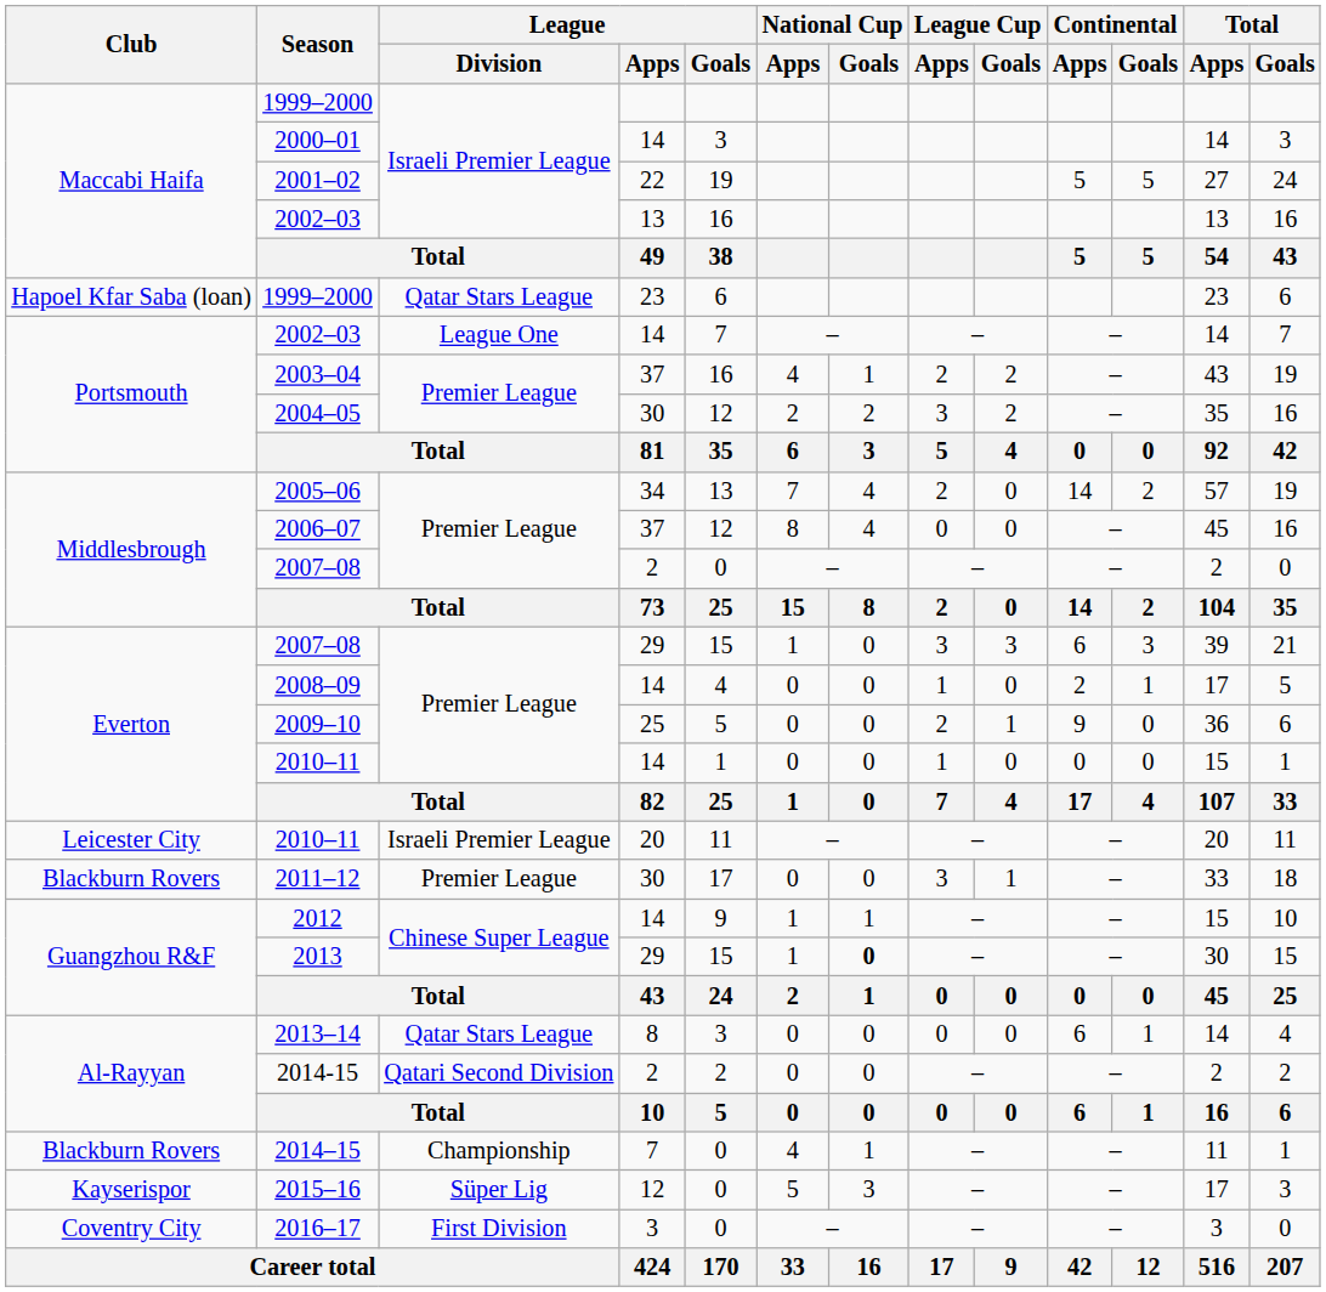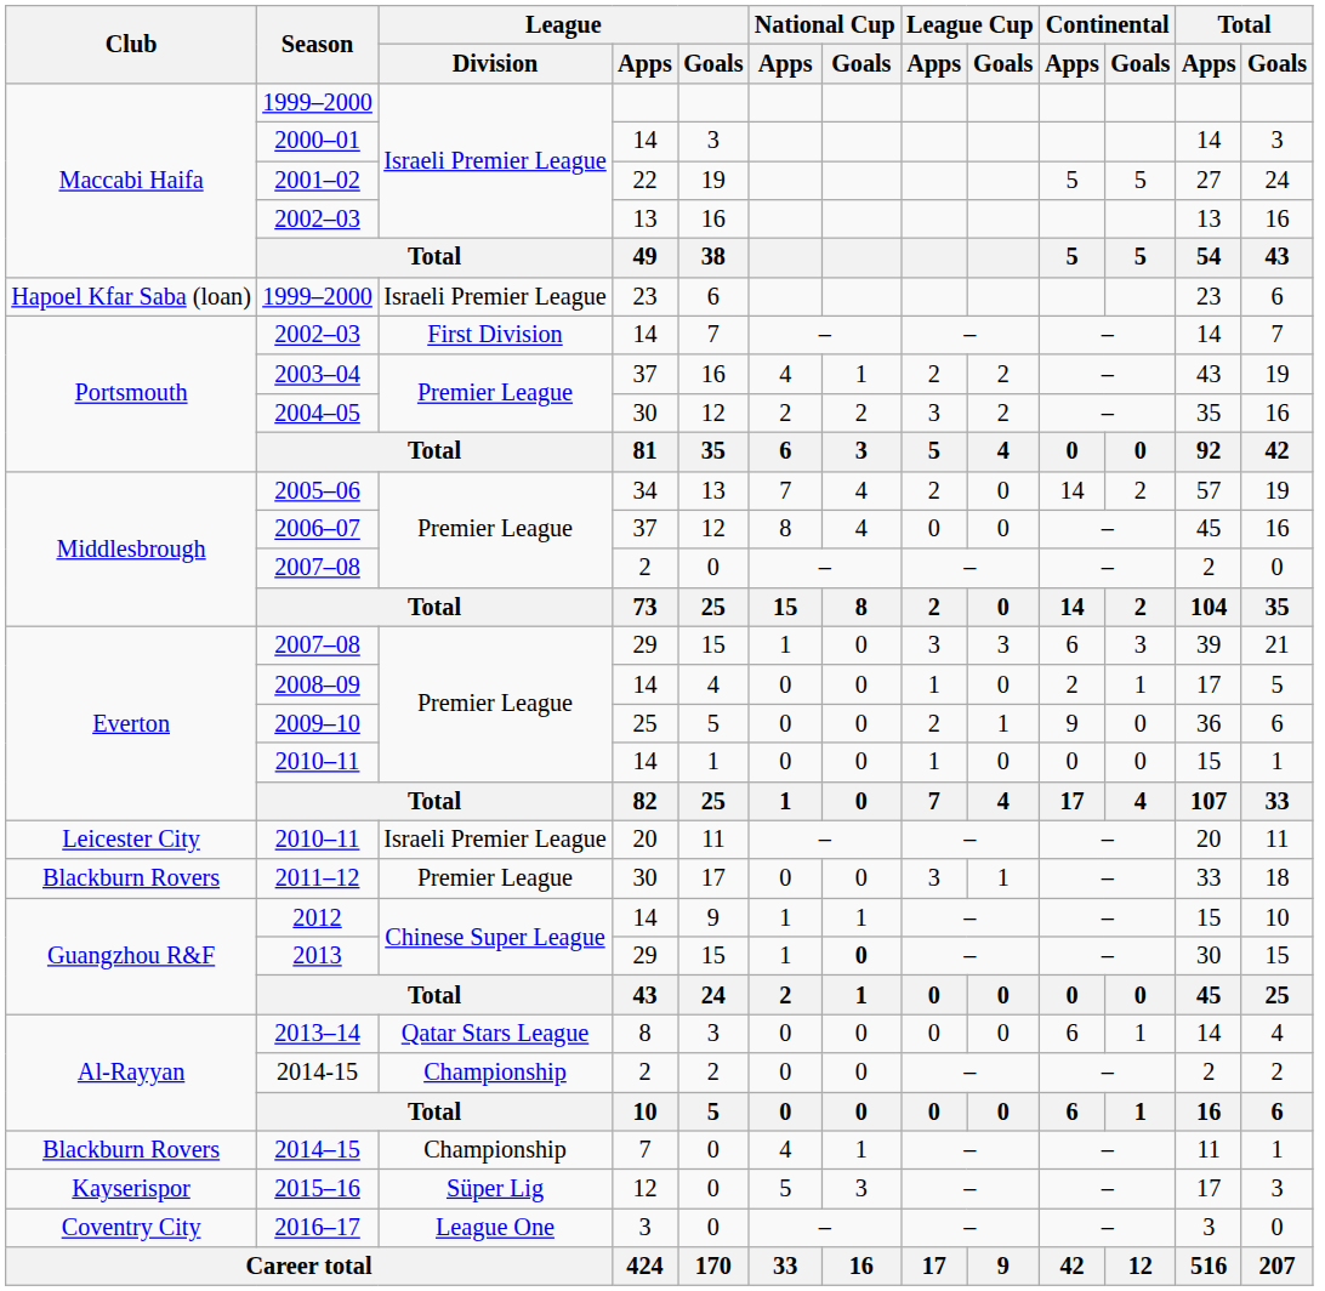 <table class="wikitable" style="text-align:center">
 <tr>
 <th rowspan="2">Club</th>
 <th rowspan="2">Season</th>
 <th colspan="3">League</th>
 <th colspan="2">National Cup</th>
 <th colspan="2">League Cup</th>
 <th colspan="2">Continental</th>
 <th colspan="2">Total</th>
 </tr>
 <tr>
 <th>Division</th>
 <th>Apps</th>
 <th>Goals</th>
 <th>Apps</th>
 <th>Goals</th>
 <th>Apps</th>
 <th>Goals</th>
 <th>Apps</th>
 <th>Goals</th>
 <th>Apps</th>
 <th>Goals</th>
 </tr>
 <tr>
 <td rowspan="5"><a href='#'>Maccabi Haifa</a></td>
 <td><a href='#'>1999–2000</a></td>
 <td rowspan="4"><a href='#'>Israeli Premier League</a></td>
 <td></td>
 <td></td>
 <td></td>
 <td></td>
 <td></td>
 <td></td>
 <td></td>
 <td></td>
 <td></td>
 <td></td>
 </tr>
 <tr>
 <td><a href='#'>2000–01</a></td>
 <td>14</td>
 <td>3</td>
 <td></td>
 <td></td>
 <td></td>
 <td></td>
 <td></td>
 <td></td>
 <td>14</td>
 <td>3</td>
 </tr>
 <tr>
 <td><a href='#'>2001–02</a></td>
 <td>22</td>
 <td>19</td>
 <td></td>
 <td></td>
 <td></td>
 <td></td>
 <td>5</td>
 <td>5</td>
 <td>27</td>
 <td>24</td>
 </tr>
 <tr>
 <td><a href='#'>2002–03</a></td>
 <td>13</td>
 <td>16</td>
 <td></td>
 <td></td>
 <td></td>
 <td></td>
 <td></td>
 <td></td>
 <td>13</td>
 <td>16</td>
 </tr>
 <tr>
 <th colspan="2">Total</th>
 <th>49</th>
 <th>38</th>
 <th></th>
 <th></th>
 <th></th>
 <th></th>
 <th>5</th>
 <th>5</th>
 <th>54</th>
 <th>43</th>
 </tr>
 <tr>
 <td><a href='#'>Hapoel Kfar Saba</a> (loan)</td>
 <td><a href='#'>1999–2000</a></td>
-<td><a href='#'>Qatar Stars League</a></td>
+<td>Israeli Premier League</td>
 <td>23</td>
 <td>6</td>
 <td></td>
 <td></td>
 <td></td>
 <td></td>
 <td></td>
 <td></td>
 <td>23</td>
 <td>6</td>
 </tr>
 <tr>
 <td rowspan="4"><a href='#'>Portsmouth</a></td>
 <td><a href='#'>2002–03</a></td>
-<td><a href='#'>League One</a></td>
+<td><a href='#'>First Division</a></td>
 <td>14</td>
 <td>7</td>
 <td colspan="2">–</td>
 <td colspan="2">–</td>
 <td colspan="2">–</td>
 <td>14</td>
 <td>7</td>
 </tr>
 <tr>
 <td><a href='#'>2003–04</a></td>
 <td rowspan="2"><a href='#'>Premier League</a></td>
 <td>37</td>
 <td>16</td>
 <td>4</td>
 <td>1</td>
 <td>2</td>
 <td>2</td>
 <td colspan="2">–</td>
 <td>43</td>
 <td>19</td>
 </tr>
 <tr>
 <td><a href='#'>2004–05</a></td>
 <td>30</td>
 <td>12</td>
 <td>2</td>
 <td>2</td>
 <td>3</td>
 <td>2</td>
 <td colspan="2">–</td>
 <td>35</td>
 <td>16</td>
 </tr>
 <tr>
 <th colspan="2">Total</th>
 <th>81</th>
 <th>35</th>
 <th>6</th>
 <th>3</th>
 <th>5</th>
 <th>4</th>
 <th>0</th>
 <th>0</th>
 <th>92</th>
 <th>42</th>
 </tr>
 <tr>
 <td rowspan="4"><a href='#'>Middlesbrough</a></td>
 <td><a href='#'>2005–06</a></td>
 <td rowspan="3">Premier League</td>
 <td>34</td>
 <td>13</td>
 <td>7</td>
 <td>4</td>
 <td>2</td>
 <td>0</td>
 <td>14</td>
 <td>2</td>
 <td>57</td>
 <td>19</td>
 </tr>
 <tr>
 <td><a href='#'>2006–07</a></td>
 <td>37</td>
 <td>12</td>
 <td>8</td>
 <td>4</td>
 <td>0</td>
 <td>0</td>
 <td colspan="2">–</td>
 <td>45</td>
 <td>16</td>
 </tr>
 <tr>
 <td><a href='#'>2007–08</a></td>
 <td>2</td>
 <td>0</td>
 <td colspan="2">–</td>
 <td colspan="2">–</td>
 <td colspan="2">–</td>
 <td>2</td>
 <td>0</td>
 </tr>
 <tr>
 <th colspan="2">Total</th>
 <th>73</th>
 <th>25</th>
 <th>15</th>
 <th>8</th>
 <th>2</th>
 <th>0</th>
 <th>14</th>
 <th>2</th>
 <th>104</th>
 <th>35</th>
 </tr>
 <tr>
 <td rowspan="5"><a href='#'>Everton</a></td>
 <td><a href='#'>2007–08</a></td>
 <td rowspan="4">Premier League</td>
 <td>29</td>
 <td>15</td>
 <td>1</td>
 <td>0</td>
 <td>3</td>
 <td>3</td>
 <td>6</td>
 <td>3</td>
 <td>39</td>
 <td>21</td>
 </tr>
 <tr>
 <td><a href='#'>2008–09</a></td>
 <td>14</td>
 <td>4</td>
 <td>0</td>
 <td>0</td>
 <td>1</td>
 <td>0</td>
 <td>2</td>
 <td>1</td>
 <td>17</td>
 <td>5</td>
 </tr>
 <tr>
 <td><a href='#'>2009–10</a></td>
 <td>25</td>
 <td>5</td>
 <td>0</td>
 <td>0</td>
 <td>2</td>
 <td>1</td>
 <td>9</td>
 <td>0</td>
 <td>36</td>
 <td>6</td>
 </tr>
 <tr>
 <td><a href='#'>2010–11</a></td>
 <td>14</td>
 <td>1</td>
 <td>0</td>
 <td>0</td>
 <td>1</td>
 <td>0</td>
 <td>0</td>
 <td>0</td>
 <td>15</td>
 <td>1</td>
 </tr>
 <tr>
 <th colspan="2">Total</th>
 <th>82</th>
 <th>25</th>
 <th>1</th>
 <th>0</th>
 <th>7</th>
 <th>4</th>
 <th>17</th>
 <th>4</th>
 <th>107</th>
 <th>33</th>
 </tr>
 <tr>
 <td><a href='#'>Leicester City</a></td>
 <td><a href='#'>2010–11</a></td>
 <td>Israeli Premier League</td>
 <td>20</td>
 <td>11</td>
 <td colspan="2">–</td>
 <td colspan="2">–</td>
 <td colspan="2">–</td>
 <td>20</td>
 <td>11</td>
 </tr>
 <tr>
 <td><a href='#'>Blackburn Rovers</a></td>
 <td><a href='#'>2011–12</a></td>
 <td>Premier League</td>
 <td>30</td>
 <td>17</td>
 <td>0</td>
 <td>0</td>
 <td>3</td>
 <td>1</td>
 <td colspan="2">–</td>
 <td>33</td>
 <td>18</td>
 </tr>
 <tr>
 <td rowspan="3"><a href='#'>Guangzhou R&F</a></td>
 <td><a href='#'>2012</a></td>
 <td rowspan="2"><a href='#'>Chinese Super League</a></td>
 <td>14</td>
 <td>9</td>
 <td>1</td>
 <td>1</td>
 <td colspan="2">–</td>
 <td colspan="2">–</td>
 <td>15</td>
 <td>10</td>
 </tr>
 <tr>
 <td><a href='#'>2013</a></td>
 <td>29</td>
 <td>15</td>
 <td>1</td>
 <td><strong>0</strong></td>
 <td colspan="2">–</td>
 <td colspan="2">–</td>
 <td>30</td>
 <td>15</td>
 </tr>
 <tr>
 <th colspan="2">Total</th>
 <th>43</th>
 <th>24</th>
 <th>2</th>
 <th>1</th>
 <th>0</th>
 <th>0</th>
 <th>0</th>
 <th>0</th>
 <th>45</th>
 <th>25</th>
 </tr>
 <tr>
 <td rowspan="3"><a href='#'>Al-Rayyan</a></td>
 <td><a href='#'>2013–14</a></td>
 <td><a href='#'>Qatar Stars League</a></td>
 <td>8</td>
 <td>3</td>
 <td>0</td>
 <td>0</td>
 <td>0</td>
 <td>0</td>
 <td>6</td>
 <td>1</td>
 <td>14</td>
 <td>4</td>
 </tr>
 <tr>
 <td 2014-15 Qatari Second Division>2014-15</td>
-<td><a href='#'>Qatari Second Division</a></td>
+<td><a href='#'>Championship</a></td>
 <td>2</td>
 <td>2</td>
 <td>0</td>
 <td>0</td>
 <td colspan="2">–</td>
 <td colspan="2">–</td>
 <td>2</td>
 <td>2</td>
 </tr>
 <tr>
 <th colspan="2">Total</th>
 <th>10</th>
 <th>5</th>
 <th>0</th>
 <th>0</th>
 <th>0</th>
 <th>0</th>
 <th>6</th>
 <th>1</th>
 <th>16</th>
 <th>6</th>
 </tr>
 <tr>
 <td><a href='#'>Blackburn Rovers</a></td>
 <td><a href='#'>2014–15</a></td>
 <td>Championship</td>
 <td>7</td>
 <td>0</td>
 <td>4</td>
 <td>1</td>
 <td colspan="2">–</td>
 <td colspan="2">–</td>
 <td>11</td>
 <td>1</td>
 </tr>
 <tr>
 <td><a href='#'>Kayserispor</a></td>
 <td><a href='#'>2015–16</a></td>
 <td><a href='#'>Süper Lig</a></td>
 <td>12</td>
 <td>0</td>
 <td>5</td>
 <td>3</td>
 <td colspan="2">–</td>
 <td colspan="2">–</td>
 <td>17</td>
 <td>3</td>
 </tr>
 <tr>
 <td><a href='#'>Coventry City</a></td>
 <td><a href='#'>2016–17</a></td>
-<td><a href='#'>First Division</a></td>
+<td><a href='#'>League One</a></td>
 <td>3</td>
 <td>0</td>
 <td colspan="2">–</td>
 <td colspan="2">–</td>
 <td colspan="2">–</td>
 <td>3</td>
 <td>0</td>
 </tr>
 <tr>
 <th colspan="3">Career total</th>
 <th>424</th>
 <th>170</th>
 <th>33</th>
 <th>16</th>
 <th>17</th>
 <th>9</th>
 <th>42</th>
 <th>12</th>
 <th>516</th>
 <th>207</th>
 </tr>
 </table>
